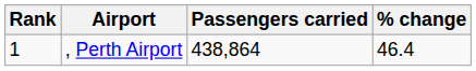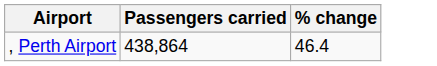 <table class="wikitable sortable" style="font-size: 100%" width= align=>
 <tr bgcolor=lightgrey>
-<th>Rank</th>
 <th>Airport</th>
 <th>Passengers carried</th>
 <th>% change</th>
 </tr>
 <tr>
-<td>1</td>
 <td>, <a href='#'>Perth Airport</a></td>
 <td>438,864</td>
 <td>46.4</td>
 </tr>
 </table>
